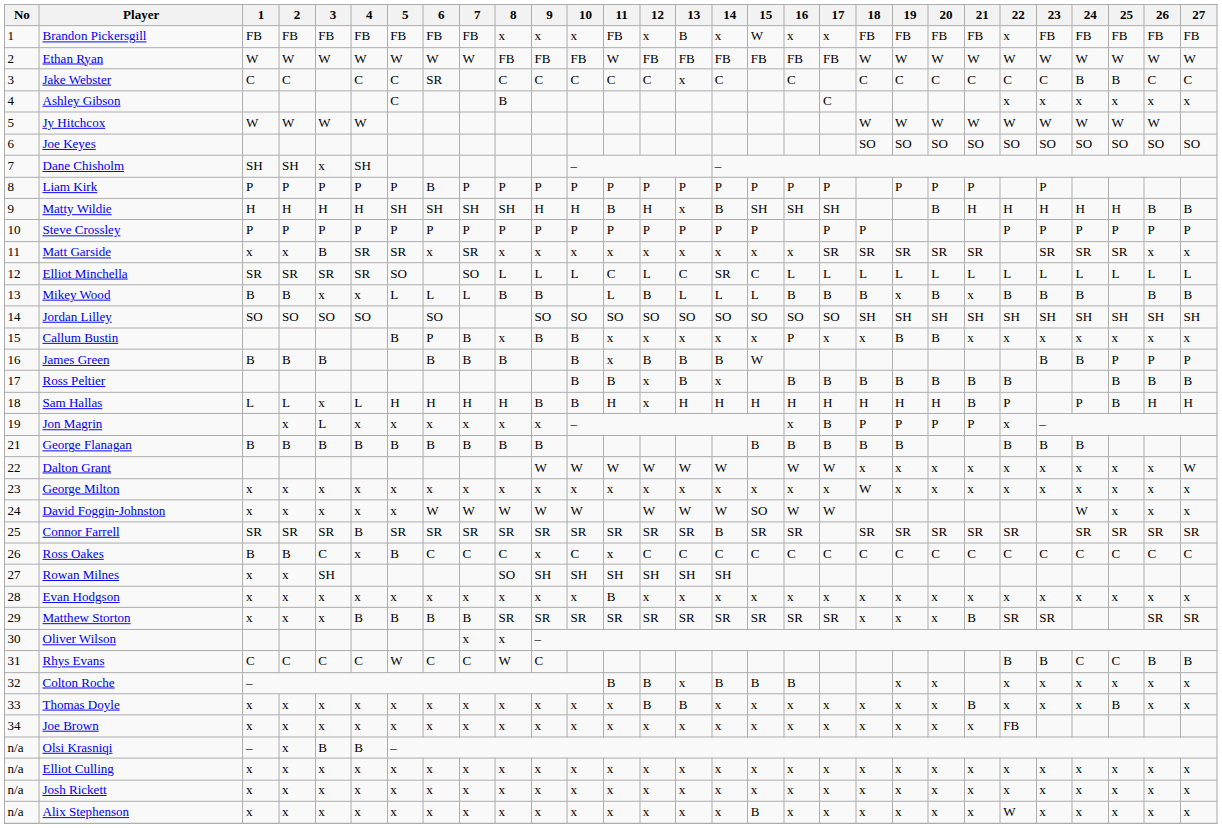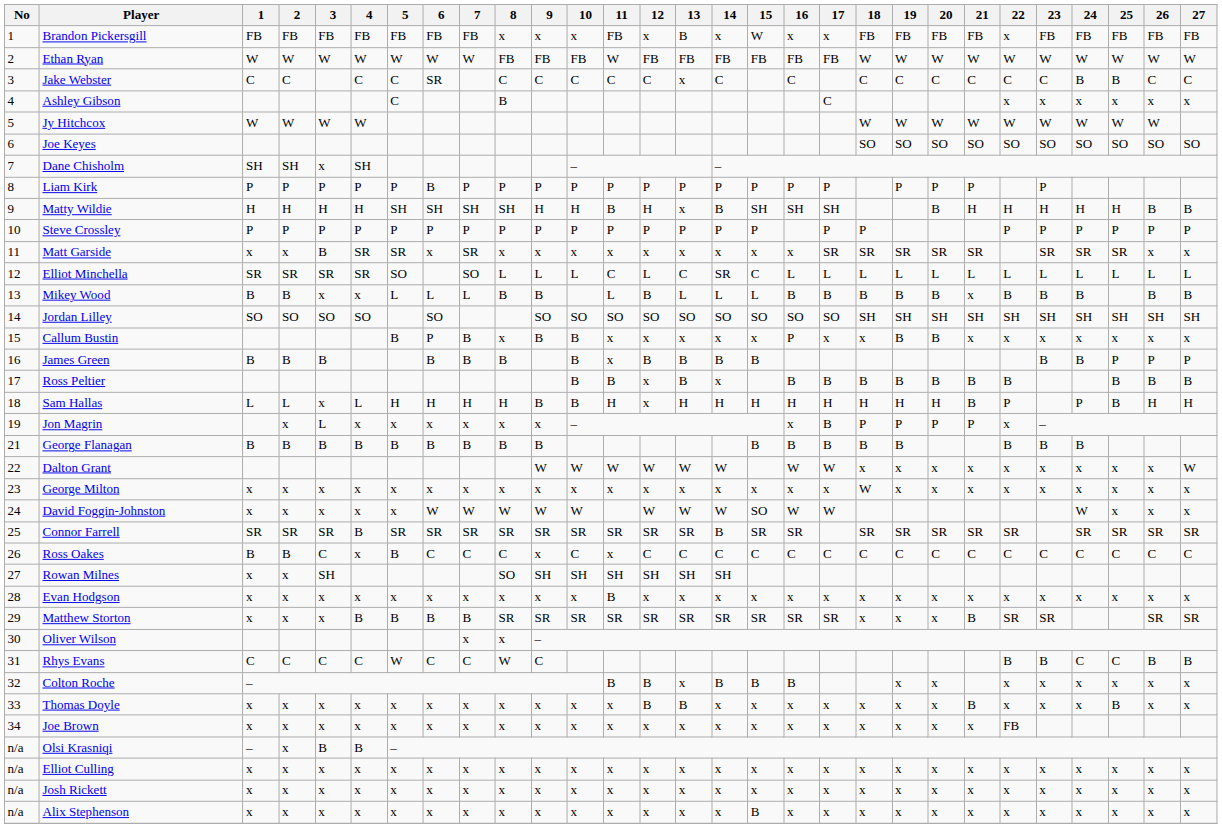 <table class="wikitable"  style="font-size:85%; width:100%;">
 <tr>
 <th>No</th>
 <th>Player</th>
 <th>1</th>
 <th>2</th>
 <th>3</th>
 <th>4</th>
 <th>5</th>
 <th>6</th>
 <th>7</th>
 <th>8</th>
 <th>9</th>
 <th>10</th>
 <th>11</th>
 <th>12</th>
 <th>13</th>
 <th>14</th>
 <th>15</th>
 <th>16</th>
 <th>17</th>
 <th>18</th>
 <th>19</th>
 <th>20</th>
 <th>21</th>
 <th>22</th>
 <th>23</th>
 <th>24</th>
 <th>25</th>
 <th>26</th>
 <th>27</th>
 </tr>
 <tr>
 <td>1</td>
 <td><a href='#'>Brandon Pickersgill</a></td>
 <td>FB</td>
 <td>FB</td>
 <td>FB</td>
 <td>FB</td>
 <td>FB</td>
 <td>FB</td>
 <td>FB</td>
 <td>x</td>
 <td>x</td>
 <td>x</td>
 <td>FB</td>
 <td>x</td>
 <td>B</td>
 <td>x</td>
 <td>W</td>
 <td>x</td>
 <td>x</td>
 <td>FB</td>
 <td>FB</td>
 <td>FB</td>
 <td>FB</td>
 <td>x</td>
 <td>FB</td>
 <td>FB</td>
 <td>FB</td>
 <td>FB</td>
 <td>FB</td>
 </tr>
 <tr>
 <td>2</td>
 <td><a href='#'>Ethan Ryan</a></td>
 <td>W</td>
 <td>W</td>
 <td>W</td>
 <td>W</td>
 <td>W</td>
 <td>W</td>
 <td>W</td>
 <td>FB</td>
 <td>FB</td>
 <td>FB</td>
 <td>W</td>
 <td>FB</td>
 <td>FB</td>
 <td>FB</td>
 <td>FB</td>
 <td>FB</td>
 <td>FB</td>
 <td>W</td>
 <td>W</td>
 <td>W</td>
 <td>W</td>
 <td>W</td>
 <td>W</td>
 <td>W</td>
 <td>W</td>
 <td>W</td>
 <td>W</td>
 </tr>
 <tr>
 <td>3</td>
 <td><a href='#'>Jake Webster</a></td>
 <td>C</td>
 <td>C</td>
 <td></td>
 <td>C</td>
 <td>C</td>
 <td>SR</td>
 <td></td>
 <td>C</td>
 <td>C</td>
 <td>C</td>
 <td>C</td>
 <td>C</td>
 <td>x</td>
 <td>C</td>
 <td></td>
 <td>C</td>
 <td></td>
 <td>C</td>
 <td>C</td>
 <td>C</td>
 <td>C</td>
 <td>C</td>
 <td>C</td>
 <td>B</td>
 <td>B</td>
 <td>C</td>
 <td>C</td>
 </tr>
 <tr>
 <td>4</td>
 <td><a href='#'>Ashley Gibson</a></td>
 <td></td>
 <td></td>
 <td></td>
 <td></td>
 <td>C</td>
 <td></td>
 <td></td>
 <td>B</td>
 <td></td>
 <td></td>
 <td></td>
 <td></td>
 <td></td>
 <td></td>
 <td></td>
 <td></td>
 <td>C</td>
 <td></td>
 <td></td>
 <td></td>
 <td></td>
 <td>x</td>
 <td>x</td>
 <td>x</td>
 <td>x</td>
 <td>x</td>
 <td>x</td>
 </tr>
 <tr>
 <td>5</td>
 <td><a href='#'>Jy Hitchcox</a></td>
 <td>W</td>
 <td>W</td>
 <td>W</td>
 <td>W</td>
 <td></td>
 <td></td>
 <td></td>
 <td></td>
 <td></td>
 <td></td>
 <td></td>
 <td></td>
 <td></td>
 <td></td>
 <td></td>
 <td></td>
 <td></td>
 <td>W</td>
 <td>W</td>
 <td>W</td>
 <td>W</td>
 <td>W</td>
 <td>W</td>
 <td>W</td>
 <td>W</td>
 <td>W</td>
 <td></td>
 </tr>
 <tr>
 <td>6</td>
 <td><a href='#'>Joe Keyes</a></td>
 <td></td>
 <td></td>
 <td></td>
 <td></td>
 <td></td>
 <td></td>
 <td></td>
 <td></td>
 <td></td>
 <td></td>
 <td></td>
 <td></td>
 <td></td>
 <td></td>
 <td></td>
 <td></td>
 <td></td>
 <td>SO</td>
 <td>SO</td>
 <td>SO</td>
 <td>SO</td>
 <td>SO</td>
 <td>SO</td>
 <td>SO</td>
 <td>SO</td>
 <td>SO</td>
 <td>SO</td>
 </tr>
 <tr>
 <td>7</td>
 <td><a href='#'>Dane Chisholm</a></td>
 <td>SH</td>
 <td>SH</td>
 <td>x</td>
 <td>SH</td>
 <td></td>
 <td></td>
 <td></td>
 <td></td>
 <td></td>
 <td colspan="4">–</td>
 <td colspan="14">–</td>
 </tr>
 <tr>
 <td>8</td>
 <td><a href='#'>Liam Kirk</a></td>
 <td>P</td>
 <td>P</td>
 <td>P</td>
 <td>P</td>
 <td>P</td>
 <td>B</td>
 <td>P</td>
 <td>P</td>
 <td>P</td>
 <td>P</td>
 <td>P</td>
 <td>P</td>
 <td>P</td>
 <td>P</td>
 <td>P</td>
 <td>P</td>
 <td>P</td>
 <td></td>
 <td>P</td>
 <td>P</td>
 <td>P</td>
 <td></td>
 <td>P</td>
 <td></td>
 <td></td>
 <td></td>
 <td></td>
 </tr>
 <tr>
 <td>9</td>
 <td><a href='#'>Matty Wildie</a></td>
 <td>H</td>
 <td>H</td>
 <td>H</td>
 <td>H</td>
 <td>SH</td>
 <td>SH</td>
 <td>SH</td>
 <td>SH</td>
 <td>H</td>
 <td>H</td>
 <td>B</td>
 <td>H</td>
 <td>x</td>
 <td>B</td>
 <td>SH</td>
 <td>SH</td>
 <td>SH</td>
 <td></td>
 <td></td>
 <td>B</td>
 <td>H</td>
 <td>H</td>
 <td>H</td>
 <td>H</td>
 <td>H</td>
 <td>B</td>
 <td>B</td>
 </tr>
 <tr>
 <td>10</td>
 <td><a href='#'>Steve Crossley</a></td>
 <td>P</td>
 <td>P</td>
 <td>P</td>
 <td>P</td>
 <td>P</td>
 <td>P</td>
 <td>P</td>
 <td>P</td>
 <td>P</td>
 <td>P</td>
 <td>P</td>
 <td>P</td>
 <td>P</td>
 <td>P</td>
 <td>P</td>
 <td></td>
 <td>P</td>
 <td>P</td>
 <td></td>
 <td></td>
 <td></td>
 <td>P</td>
 <td>P</td>
 <td>P</td>
 <td>P</td>
 <td>P</td>
 <td>P</td>
 </tr>
 <tr>
 <td>11</td>
 <td><a href='#'>Matt Garside</a></td>
 <td>x</td>
 <td>x</td>
 <td>B</td>
 <td>SR</td>
 <td>SR</td>
 <td>x</td>
 <td>SR</td>
 <td>x</td>
 <td>x</td>
 <td>x</td>
 <td>x</td>
 <td>x</td>
 <td>x</td>
 <td>x</td>
 <td>x</td>
 <td>x</td>
 <td>SR</td>
 <td>SR</td>
 <td>SR</td>
 <td>SR</td>
 <td>SR</td>
 <td></td>
 <td>SR</td>
 <td>SR</td>
 <td>SR</td>
 <td>x</td>
 <td>x</td>
 </tr>
 <tr>
 <td>12</td>
 <td><a href='#'>Elliot Minchella</a></td>
 <td>SR</td>
 <td>SR</td>
 <td>SR</td>
 <td>SR</td>
 <td>SO</td>
 <td></td>
 <td>SO</td>
 <td>L</td>
 <td>L</td>
 <td>L</td>
 <td>C</td>
 <td>L</td>
 <td>C</td>
 <td>SR</td>
 <td>C</td>
 <td>L</td>
 <td>L</td>
 <td>L</td>
 <td>L</td>
 <td>L</td>
 <td>L</td>
 <td>L</td>
 <td>L</td>
 <td>L</td>
 <td>L</td>
 <td>L</td>
 <td>L</td>
 </tr>
 <tr>
 <td>13</td>
 <td><a href='#'>Mikey Wood</a></td>
 <td>B</td>
 <td>B</td>
 <td>x</td>
 <td>x</td>
 <td>L</td>
 <td>L</td>
 <td>L</td>
 <td>B</td>
 <td>B</td>
 <td></td>
 <td>L</td>
 <td>B</td>
 <td>L</td>
 <td>L</td>
 <td>L</td>
 <td>B</td>
 <td>B</td>
 <td>B</td>
-<td>x</td>
+<td>B</td>
 <td>B</td>
 <td>x</td>
 <td>B</td>
 <td>B</td>
 <td>B</td>
 <td></td>
 <td>B</td>
 <td>B</td>
 </tr>
 <tr>
 <td>14</td>
 <td><a href='#'>Jordan Lilley</a></td>
 <td>SO</td>
 <td>SO</td>
 <td>SO</td>
 <td>SO</td>
 <td></td>
 <td>SO</td>
 <td></td>
 <td></td>
 <td>SO</td>
 <td>SO</td>
 <td>SO</td>
 <td>SO</td>
 <td>SO</td>
 <td>SO</td>
 <td>SO</td>
 <td>SO</td>
 <td>SO</td>
 <td>SH</td>
 <td>SH</td>
 <td>SH</td>
 <td>SH</td>
 <td>SH</td>
 <td>SH</td>
 <td>SH</td>
 <td>SH</td>
 <td>SH</td>
 <td>SH</td>
 </tr>
 <tr>
 <td>15</td>
 <td><a href='#'>Callum Bustin</a></td>
 <td></td>
 <td></td>
 <td></td>
 <td></td>
 <td>B</td>
 <td>P</td>
 <td>B</td>
 <td>x</td>
 <td>B</td>
 <td>B</td>
 <td>x</td>
 <td>x</td>
 <td>x</td>
 <td>x</td>
 <td>x</td>
 <td>P</td>
 <td>x</td>
 <td>x</td>
 <td>B</td>
 <td>B</td>
 <td>x</td>
 <td>x</td>
 <td>x</td>
 <td>x</td>
 <td>x</td>
 <td>x</td>
 <td>x</td>
 </tr>
 <tr>
 <td>16</td>
 <td><a href='#'>James Green</a></td>
 <td>B</td>
 <td>B</td>
 <td>B</td>
 <td></td>
 <td></td>
 <td>B</td>
 <td>B</td>
 <td>B</td>
 <td></td>
 <td>B</td>
 <td>x</td>
 <td>B</td>
 <td>B</td>
 <td>B</td>
-<td>W</td>
+<td>B</td>
 <td></td>
 <td></td>
 <td></td>
 <td></td>
 <td></td>
 <td></td>
 <td></td>
 <td>B</td>
 <td>B</td>
 <td>P</td>
 <td>P</td>
 <td>P</td>
 </tr>
 <tr>
 <td>17</td>
 <td><a href='#'>Ross Peltier</a></td>
 <td></td>
 <td></td>
 <td></td>
 <td></td>
 <td></td>
 <td></td>
 <td></td>
 <td></td>
 <td></td>
 <td>B</td>
 <td>B</td>
 <td>x</td>
 <td>B</td>
 <td>x</td>
 <td></td>
 <td>B</td>
 <td>B</td>
 <td>B</td>
 <td>B</td>
 <td>B</td>
 <td>B</td>
 <td>B</td>
 <td></td>
 <td></td>
 <td>B</td>
 <td>B</td>
 <td>B</td>
 </tr>
 <tr>
 <td>18</td>
 <td><a href='#'>Sam Hallas</a></td>
 <td>L</td>
 <td>L</td>
 <td>x</td>
 <td>L</td>
 <td>H</td>
 <td>H</td>
 <td>H</td>
 <td>H</td>
 <td>B</td>
 <td>B</td>
 <td>H</td>
 <td>x</td>
 <td>H</td>
 <td>H</td>
 <td>H</td>
 <td>H</td>
 <td>H</td>
 <td>H</td>
 <td>H</td>
 <td>H</td>
 <td>B</td>
 <td>P</td>
 <td></td>
 <td>P</td>
 <td>B</td>
 <td>H</td>
 <td>H</td>
 </tr>
 <tr>
 <td>19</td>
 <td><a href='#'>Jon Magrin</a></td>
 <td></td>
 <td>x</td>
 <td>L</td>
 <td>x</td>
 <td>x</td>
 <td>x</td>
 <td>x</td>
 <td>x</td>
 <td>x</td>
 <td colspan="6">–</td>
 <td>x</td>
 <td>B</td>
 <td>P</td>
 <td>P</td>
 <td>P</td>
 <td>P</td>
 <td>x</td>
 <td colspan="5">–</td>
 </tr>
 <tr>
 <td>21</td>
 <td><a href='#'>George Flanagan</a></td>
 <td>B</td>
 <td>B</td>
 <td>B</td>
 <td>B</td>
 <td>B</td>
 <td>B</td>
 <td>B</td>
 <td>B</td>
 <td>B</td>
 <td></td>
 <td></td>
 <td></td>
 <td></td>
 <td></td>
 <td>B</td>
 <td>B</td>
 <td>B</td>
 <td>B</td>
 <td>B</td>
 <td></td>
 <td></td>
 <td>B</td>
 <td>B</td>
 <td>B</td>
 <td></td>
 <td></td>
 <td></td>
 </tr>
 <tr>
 <td>22</td>
 <td><a href='#'>Dalton Grant</a></td>
 <td></td>
 <td></td>
 <td></td>
 <td></td>
 <td></td>
 <td></td>
 <td></td>
 <td></td>
 <td>W</td>
 <td>W</td>
 <td>W</td>
 <td>W</td>
 <td>W</td>
 <td>W</td>
 <td></td>
 <td>W</td>
 <td>W</td>
 <td>x</td>
 <td>x</td>
 <td>x</td>
 <td>x</td>
 <td>x</td>
 <td>x</td>
 <td>x</td>
 <td>x</td>
 <td>x</td>
 <td>W</td>
 </tr>
 <tr>
 <td>23</td>
 <td><a href='#'>George Milton</a></td>
 <td>x</td>
 <td>x</td>
 <td>x</td>
 <td>x</td>
 <td>x</td>
 <td>x</td>
 <td>x</td>
 <td>x</td>
 <td>x</td>
 <td>x</td>
 <td>x</td>
 <td>x</td>
 <td>x</td>
 <td>x</td>
 <td>x</td>
 <td>x</td>
 <td>x</td>
 <td>W</td>
 <td>x</td>
 <td>x</td>
 <td>x</td>
 <td>x</td>
 <td>x</td>
 <td>x</td>
 <td>x</td>
 <td>x</td>
 <td>x</td>
 </tr>
 <tr>
 <td>24</td>
 <td><a href='#'>David Foggin-Johnston</a></td>
 <td>x</td>
 <td>x</td>
 <td>x</td>
 <td>x</td>
 <td>x</td>
 <td>W</td>
 <td>W</td>
 <td>W</td>
 <td>W</td>
 <td>W</td>
 <td></td>
 <td>W</td>
 <td>W</td>
 <td>W</td>
 <td>SO</td>
 <td>W</td>
 <td>W</td>
 <td></td>
 <td></td>
 <td></td>
 <td></td>
 <td></td>
 <td></td>
 <td>W</td>
 <td>x</td>
 <td>x</td>
 <td>x</td>
 </tr>
 <tr>
 <td>25</td>
 <td><a href='#'>Connor Farrell</a></td>
 <td>SR</td>
 <td>SR</td>
 <td>SR</td>
 <td>B</td>
 <td>SR</td>
 <td>SR</td>
 <td>SR</td>
 <td>SR</td>
 <td>SR</td>
 <td>SR</td>
 <td>SR</td>
 <td>SR</td>
 <td>SR</td>
 <td>B</td>
 <td>SR</td>
 <td>SR</td>
 <td></td>
 <td>SR</td>
 <td>SR</td>
 <td>SR</td>
 <td>SR</td>
 <td>SR</td>
 <td></td>
 <td>SR</td>
 <td>SR</td>
 <td>SR</td>
 <td>SR</td>
 </tr>
 <tr>
 <td>26</td>
 <td><a href='#'>Ross Oakes</a></td>
 <td>B</td>
 <td>B</td>
 <td>C</td>
 <td>x</td>
 <td>B</td>
 <td>C</td>
 <td>C</td>
 <td>C</td>
 <td>x</td>
 <td>C</td>
 <td>x</td>
 <td>C</td>
 <td>C</td>
 <td>C</td>
 <td>C</td>
 <td>C</td>
 <td>C</td>
 <td>C</td>
 <td>C</td>
 <td>C</td>
 <td>C</td>
 <td>C</td>
 <td>C</td>
 <td>C</td>
 <td>C</td>
 <td>C</td>
 <td>C</td>
 </tr>
 <tr>
 <td>27</td>
 <td><a href='#'>Rowan Milnes</a></td>
 <td>x</td>
 <td>x</td>
 <td>SH</td>
 <td></td>
 <td></td>
 <td></td>
 <td></td>
 <td>SO</td>
 <td>SH</td>
 <td>SH</td>
 <td>SH</td>
 <td>SH</td>
 <td>SH</td>
 <td>SH</td>
 <td></td>
 <td></td>
 <td></td>
 <td></td>
 <td></td>
 <td></td>
 <td></td>
 <td></td>
 <td></td>
 <td></td>
 <td></td>
 <td></td>
 <td></td>
 </tr>
 <tr>
 <td>28</td>
 <td><a href='#'>Evan Hodgson</a></td>
 <td>x</td>
 <td>x</td>
 <td>x</td>
 <td>x</td>
 <td>x</td>
 <td>x</td>
 <td>x</td>
 <td>x</td>
 <td>x</td>
 <td>x</td>
 <td>B</td>
 <td>x</td>
 <td>x</td>
 <td>x</td>
 <td>x</td>
 <td>x</td>
 <td>x</td>
 <td>x</td>
 <td>x</td>
 <td>x</td>
 <td>x</td>
 <td>x</td>
 <td>x</td>
 <td>x</td>
 <td>x</td>
 <td>x</td>
 <td>x</td>
 </tr>
 <tr>
 <td>29</td>
 <td><a href='#'>Matthew Storton</a></td>
 <td>x</td>
 <td>x</td>
 <td>x</td>
 <td>B</td>
 <td>B</td>
 <td>B</td>
 <td>B</td>
 <td>SR</td>
 <td>SR</td>
 <td>SR</td>
 <td>SR</td>
 <td>SR</td>
 <td>SR</td>
 <td>SR</td>
 <td>SR</td>
 <td>SR</td>
 <td>SR</td>
 <td>x</td>
 <td>x</td>
 <td>x</td>
 <td>B</td>
 <td>SR</td>
 <td>SR</td>
 <td></td>
 <td></td>
 <td>SR</td>
 <td>SR</td>
 </tr>
 <tr>
 <td>30</td>
 <td><a href='#'>Oliver Wilson</a></td>
 <td></td>
 <td></td>
 <td></td>
 <td></td>
 <td></td>
 <td></td>
 <td>x</td>
 <td>x</td>
 <td colspan="19">–</td>
 </tr>
 <tr>
 <td>31</td>
 <td><a href='#'>Rhys Evans</a></td>
 <td>C</td>
 <td>C</td>
 <td>C</td>
 <td>C</td>
 <td>W</td>
 <td>C</td>
 <td>C</td>
 <td>W</td>
 <td>C</td>
 <td></td>
 <td></td>
 <td></td>
 <td></td>
 <td></td>
 <td></td>
 <td></td>
 <td></td>
 <td></td>
 <td></td>
 <td></td>
 <td></td>
 <td>B</td>
 <td>B</td>
 <td>C</td>
 <td>C</td>
 <td>B</td>
 <td>B</td>
 </tr>
 <tr>
 <td>32</td>
 <td><a href='#'>Colton Roche</a></td>
 <td colspan="10">–</td>
 <td>B</td>
 <td>B</td>
 <td>x</td>
 <td>B</td>
 <td>B</td>
 <td>B</td>
 <td></td>
 <td></td>
 <td>x</td>
 <td>x</td>
 <td></td>
 <td>x</td>
 <td>x</td>
 <td>x</td>
 <td>x</td>
 <td>x</td>
 <td>x</td>
 </tr>
 <tr>
 <td>33</td>
 <td><a href='#'>Thomas Doyle</a></td>
 <td>x</td>
 <td>x</td>
 <td>x</td>
 <td>x</td>
 <td>x</td>
 <td>x</td>
 <td>x</td>
 <td>x</td>
 <td>x</td>
 <td>x</td>
 <td>x</td>
 <td>B</td>
 <td>B</td>
 <td>x</td>
 <td>x</td>
 <td>x</td>
 <td>x</td>
 <td>x</td>
 <td>x</td>
 <td>x</td>
 <td>B</td>
 <td>x</td>
 <td>x</td>
 <td>x</td>
 <td>B</td>
 <td>x</td>
 <td>x</td>
 </tr>
 <tr>
 <td>34</td>
 <td><a href='#'>Joe Brown</a></td>
 <td>x</td>
 <td>x</td>
 <td>x</td>
 <td>x</td>
 <td>x</td>
 <td>x</td>
 <td>x</td>
 <td>x</td>
 <td>x</td>
 <td>x</td>
 <td>x</td>
 <td>x</td>
 <td>x</td>
 <td>x</td>
 <td>x</td>
 <td>x</td>
 <td>x</td>
 <td>x</td>
 <td>x</td>
 <td>x</td>
 <td>x</td>
 <td>FB</td>
 <td></td>
 <td></td>
 <td></td>
 <td></td>
 <td></td>
 </tr>
 <tr>
 <td>n/a</td>
 <td><a href='#'>Olsi Krasniqi</a></td>
 <td colspan="1">–</td>
 <td>x</td>
 <td>B</td>
 <td>B</td>
 <td colspan="23">–</td>
 </tr>
 <tr>
 <td>n/a</td>
 <td><a href='#'>Elliot Culling</a></td>
 <td>x</td>
 <td>x</td>
 <td>x</td>
 <td>x</td>
 <td>x</td>
 <td>x</td>
 <td>x</td>
 <td>x</td>
 <td>x</td>
 <td>x</td>
 <td>x</td>
 <td>x</td>
 <td>x</td>
 <td>x</td>
 <td>x</td>
 <td>x</td>
 <td>x</td>
 <td>x</td>
 <td>x</td>
 <td>x</td>
 <td>x</td>
 <td>x</td>
 <td>x</td>
 <td>x</td>
 <td>x</td>
 <td>x</td>
 <td>x</td>
 </tr>
 <tr>
 <td>n/a</td>
 <td><a href='#'>Josh Rickett</a></td>
 <td>x</td>
 <td>x</td>
 <td>x</td>
 <td>x</td>
 <td>x</td>
 <td>x</td>
 <td>x</td>
 <td>x</td>
 <td>x</td>
 <td>x</td>
 <td>x</td>
 <td>x</td>
 <td>x</td>
 <td>x</td>
 <td>x</td>
 <td>x</td>
 <td>x</td>
 <td>x</td>
 <td>x</td>
 <td>x</td>
 <td>x</td>
 <td>x</td>
 <td>x</td>
 <td>x</td>
 <td>x</td>
 <td>x</td>
 <td>x</td>
 </tr>
 <tr>
 <td>n/a</td>
 <td><a href='#'>Alix Stephenson</a></td>
 <td>x</td>
 <td>x</td>
 <td>x</td>
 <td>x</td>
 <td>x</td>
 <td>x</td>
 <td>x</td>
 <td>x</td>
 <td>x</td>
 <td>x</td>
 <td>x</td>
 <td>x</td>
 <td>x</td>
 <td>x</td>
 <td>B</td>
 <td>x</td>
 <td>x</td>
 <td>x</td>
 <td>x</td>
 <td>x</td>
 <td>x</td>
-<td>W</td>
+<td>x</td>
 <td>x</td>
 <td>x</td>
 <td>x</td>
 <td>x</td>
 <td>x</td>
 </tr>
 <tr>
 </tr>
 </table>
